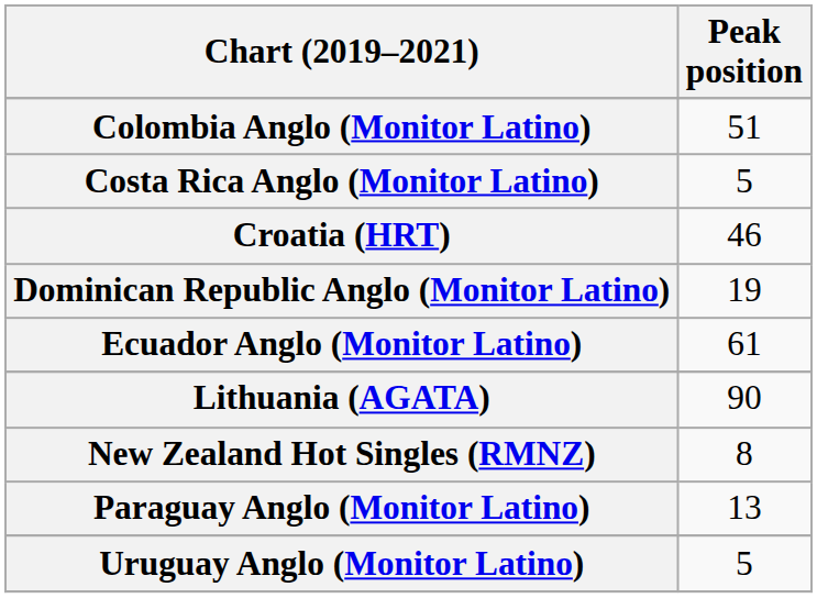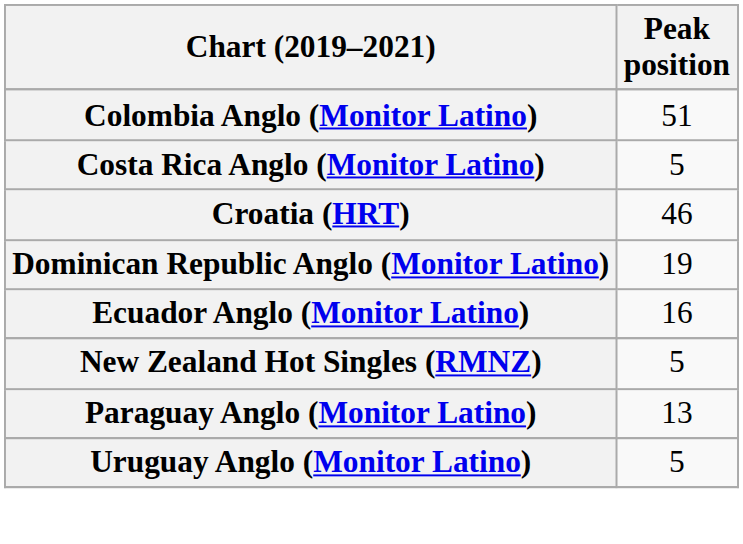 <table class="wikitable sortable plainrowheaders" style="text-align:center">
 <tr>
 <th scope="col">Chart (2019–2021)</th>
 <th scope="col">Peak<br>position</th>
 </tr>
 <tr>
 </tr>
 <tr>
 <th scope="row">Colombia Anglo (<a href='#'>Monitor Latino</a>)</th>
 <td>51</td>
 </tr>
 <tr>
 <th scope="row">Costa Rica Anglo (<a href='#'>Monitor Latino</a>)</th>
 <td>5</td>
 </tr>
 <tr>
 <th scope="row">Croatia (<a href='#'>HRT</a>)</th>
 <td>46</td>
 </tr>
 <tr>
 <th scope="row">Dominican Republic Anglo (<a href='#'>Monitor Latino</a>)</th>
 <td>19</td>
 </tr>
 <tr>
 <th scope="row">Ecuador Anglo (<a href='#'>Monitor Latino</a>)</th>
-<td>61</td>
+<td>16</td>
 </tr>
 <tr>
 </tr>
 <tr>
-<th scope="row">Lithuania (<a href='#'>AGATA</a>)</th>
-<td>90</td>
-</tr>
-<tr>
 <th scope="row">New Zealand Hot Singles (<a href='#'>RMNZ</a>)</th>
-<td>8</td>
+<td>5</td>
 </tr>
 <tr>
 <th scope="row">Paraguay Anglo (<a href='#'>Monitor Latino</a>)</th>
 <td>13</td>
 </tr>
 <tr>
 </tr>
 <tr>
 </tr>
 <tr>
 <th scope="row">Uruguay Anglo (<a href='#'>Monitor Latino</a>)</th>
 <td>5</td>
 </tr>
 <tr>
 </tr>
 </table>
